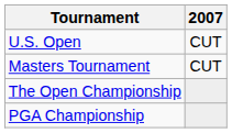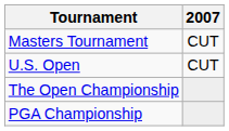 <table class="wikitable" style="font-size:95%;text-align:center;">
 <tr>
 <th>Tournament</th>
 <th>2007</th>
 </tr>
 <tr>
-<td align=left><a href='#'>U.S. Open</a></td>
+<td align=left><a href='#'>Masters Tournament</a></td>
 <td>CUT</td>
 </tr>
 <tr>
-<td align=left><a href='#'>Masters Tournament</a></td>
+<td align=left><a href='#'>U.S. Open</a></td>
 <td>CUT</td>
 </tr>
 <tr>
 <td align=left><a href='#'>The Open Championship</a></td>
 <td style="background:#eeeeee;"></td>
 </tr>
 <tr>
 <td align=left><a href='#'>PGA Championship</a></td>
 <td style="background:#eeeeee;"></td>
 </tr>
 </table>
